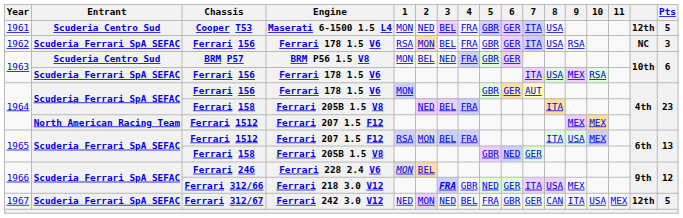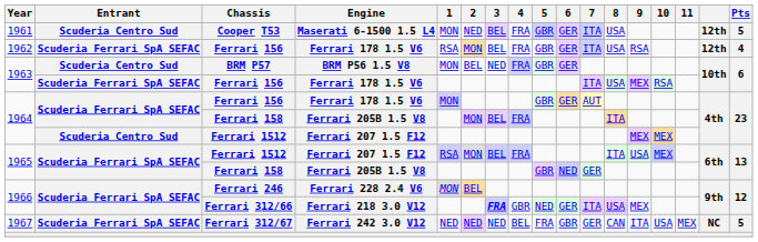 <table class="wikitable" style="text-align:center; font-size:90%">
 <tr>
 <th>Year</th>
 <th>Entrant</th>
 <th>Chassis</th>
 <th>Engine</th>
 <th>1</th>
 <th>2</th>
 <th>3</th>
 <th>4</th>
 <th>5</th>
 <th>6</th>
 <th>7</th>
 <th>8</th>
 <th>9</th>
 <th>10</th>
 <th>11</th>
 <th></th>
 <th><a href='#'>Pts</a></th>
 </tr>
 <tr>
 <td><a href='#'>1961</a></td>
 <th><a href='#'>Scuderia Centro Sud</a></th>
 <th><a href='#'>Cooper</a> <a href='#'>T53</a></th>
 <th><a href='#'>Maserati</a> 6-1500 1.5 <a href='#'>L4</a></th>
 <td><a href='#'>MON</a></td>
 <td><a href='#'>NED</a></td>
 <td style="background:#EFCFFF;"><a href='#'>BEL</a><br></td>
 <td><a href='#'>FRA</a></td>
 <td style="background:#CFCFFF;"><a href='#'>GBR</a><br></td>
 <td style="background:#EFCFFF;"><a href='#'>GER</a><br></td>
 <td style="background:#CFCFFF;"><a href='#'>ITA</a><br></td>
 <td><a href='#'>USA</a></td>
 <td></td>
 <td></td>
 <td></td>
 <th>12th</th>
 <th>5</th>
 </tr>
 <tr>
 <td><a href='#'>1962</a></td>
 <th><a href='#'>Scuderia Ferrari SpA SEFAC</a></th>
 <th><a href='#'>Ferrari</a> <a href='#'>156</a></th>
 <th><a href='#'>Ferrari</a> 178 1.5 <a href='#'>V6</a></th>
 <td><a href='#'>RSA</a></td>
 <td style="background:#FFDF9F;"><a href='#'>MON</a><br></td>
 <td><a href='#'>BEL</a></td>
 <td><a href='#'>FRA</a></td>
 <td><a href='#'>GBR</a></td>
 <td style="background:#EFCFFF;"><a href='#'>GER</a><br></td>
 <td style="background:#CFCFFF;"><a href='#'>ITA</a><br></td>
 <td><a href='#'>USA</a></td>
 <td><a href='#'>RSA</a></td>
 <td></td>
 <td></td>
-<th>NC</th>
-<th>3</th>
+<th>12th</th>
+<th>4</th>
 </tr>
 <tr>
 <td rowspan=2><a href='#'>1963</a></td>
 <th><a href='#'>Scuderia Centro Sud</a></th>
 <th><a href='#'>BRM</a> <a href='#'>P57</a></th>
 <th><a href='#'>BRM</a> P56 1.5 <a href='#'>V8</a></th>
 <td><a href='#'>MON</a></td>
 <td><a href='#'>BEL</a></td>
 <td><a href='#'>NED</a></td>
 <td style="background:#CFCFFF;"><a href='#'>FRA</a><br></td>
 <td style="background:#DFFFDF;"><a href='#'>GBR</a><br></td>
 <td style="background:#EFCFFF;"><a href='#'>GER</a><br></td>
 <td></td>
 <td></td>
 <td></td>
 <td></td>
 <td></td>
 <th rowspan=2>10th</th>
 <th rowspan=2>6</th>
 </tr>
 <tr>
 <th><a href='#'>Scuderia Ferrari SpA SEFAC</a></th>
 <th><a href='#'>Ferrari</a> <a href='#'>156</a></th>
 <th><a href='#'>Ferrari</a> 178 1.5 <a href='#'>V6</a></th>
 <td></td>
 <td></td>
 <td></td>
 <td></td>
 <td></td>
 <td></td>
 <td style="background:#EFCFFF;"><a href='#'>ITA</a><br></td>
 <td style="background:#DFFFDF;"><a href='#'>USA</a><br></td>
 <td style="background:#EFCFFF;"><a href='#'>MEX</a><br></td>
 <td style="background:#DFFFDF;"><a href='#'>RSA</a><br></td>
 <td></td>
 </tr>
 <tr>
 <td rowspan=3><a href='#'>1964</a></td>
 <th rowspan=2><a href='#'>Scuderia Ferrari SpA SEFAC</a></th>
 <th><a href='#'>Ferrari</a> <a href='#'>156</a></th>
 <th><a href='#'>Ferrari</a> 178 1.5 <a href='#'>V6</a></th>
 <td style="background:#CFCFFF;"><a href='#'>MON</a><br></td>
 <td></td>
 <td></td>
 <td></td>
 <td style="background:#DFFFDF;"><a href='#'>GBR</a><br></td>
 <td style="background:#FFDF9F;"><a href='#'>GER</a><br></td>
 <td style="background:#FFFFBF;"><a href='#'>AUT</a><br></td>
 <td></td>
 <td></td>
 <td></td>
 <td></td>
 <th rowspan=3>4th</th>
 <th rowspan=3>23</th>
 </tr>
 <tr>
 <th><a href='#'>Ferrari</a> <a href='#'>158</a></th>
 <th><a href='#'>Ferrari</a> 205B 1.5 <a href='#'>V8</a></th>
 <td></td>
-<td style="background:#EFCFFF;"><a href='#'>NED</a><br></td>
+<td style="background:#EFCFFF;"><a href='#'>MON</a><br></td>
 <td style="background:#EFCFFF;"><a href='#'>BEL</a><br></td>
 <td style="background:#CFCFFF;"><a href='#'>FRA</a><br></td>
 <td></td>
 <td></td>
 <td></td>
 <td style="background:#FFDF9F;"><a href='#'>ITA</a><br></td>
 <td></td>
 <td></td>
 <td></td>
 </tr>
 <tr>
-<th><a href='#'>North American Racing Team</a></th>
+<th><a href='#'>Scuderia Centro Sud</a></th>
 <th><a href='#'>Ferrari</a> <a href='#'>1512</a></th>
 <th><a href='#'>Ferrari</a> 207 1.5 <a href='#'>F12</a></th>
 <td></td>
 <td></td>
 <td></td>
 <td></td>
 <td></td>
 <td></td>
 <td></td>
 <td></td>
 <td style="background:#EFCFFF;"><a href='#'>MEX</a><br></td>
 <td style="background:#FFDF9F;"><a href='#'>MEX</a><br></td>
 <td></td>
 </tr>
 <tr>
 <td rowspan=2><a href='#'>1965</a></td>
 <th rowspan=2><a href='#'>Scuderia Ferrari SpA SEFAC</a></th>
 <th><a href='#'>Ferrari</a> <a href='#'>1512</a></th>
 <th><a href='#'>Ferrari</a> 207 1.5 <a href='#'>F12</a></th>
 <td style="background:#CFCFFF;"><a href='#'>RSA</a><br></td>
 <td style="background:#DFDFDF;"><a href='#'>MON</a><br></td>
 <td style="background:#CFCFFF;"><a href='#'>BEL</a><br></td>
 <td style="background:#CFCFFF;"><a href='#'>FRA</a><br></td>
 <td></td>
 <td></td>
 <td></td>
 <td style="background:#DFFFDF;"><a href='#'>ITA</a><br></td>
 <td style="background:#DFFFDF;"><a href='#'>USA</a><br></td>
 <td style="background:#CFCFFF;"><a href='#'>MEX</a><br></td>
 <td></td>
 <th rowspan=2>6th</th>
 <th rowspan=2>13</th>
 </tr>
 <tr>
 <th><a href='#'>Ferrari</a> <a href='#'>158</a></th>
 <th><a href='#'>Ferrari</a> 205B 1.5 <a href='#'>V8</a></th>
 <td></td>
 <td></td>
 <td></td>
 <td></td>
 <td style="background:#EFCFFF;"><a href='#'>GBR</a><br></td>
 <td style="background:#CFCFFF;"><a href='#'>NED</a><br></td>
 <td style="background:#DFFFDF;"><a href='#'>GER</a><br></td>
 <td></td>
 <td></td>
 <td></td>
 <td></td>
 </tr>
 <tr>
 <td rowspan=2><a href='#'>1966</a></td>
 <th rowspan=2><a href='#'>Scuderia Ferrari SpA SEFAC</a></th>
 <th><a href='#'>Ferrari</a> <a href='#'>246</a></th>
 <th><a href='#'>Ferrari</a> 228 2.4 <a href='#'>V6</a></th>
 <td style="background:#DFDFDF;"><em><a href='#'>MON</a></em><br></td>
 <td style="background:#FFDF9F;"><a href='#'>BEL</a><br></td>
 <td></td>
 <td></td>
 <td></td>
 <td></td>
 <td></td>
 <td></td>
 <td></td>
 <td></td>
 <td></td>
 <th rowspan=2>9th</th>
 <th rowspan=2>12</th>
 </tr>
 <tr>
 <th><a href='#'>Ferrari</a> <a href='#'>312/66</a></th>
 <th><a href='#'>Ferrari</a> 218 3.0 <a href='#'>V12</a></th>
 <td></td>
 <td></td>
 <td style="background:#CFCFFF;"><strong><em><a href='#'>FRA</a></em></strong><br></td>
 <td><a href='#'>GBR</a></td>
 <td style="background:#DFFFDF;"><a href='#'>NED</a><br></td>
 <td style="background:#DFFFDF;"><a href='#'>GER</a><br></td>
 <td style="background:#EFCFFF;"><a href='#'>ITA</a><br></td>
 <td style="background:#EFCFFF;"><a href='#'>USA</a><br></td>
 <td><a href='#'>MEX</a></td>
 <td></td>
 <td></td>
 </tr>
 <tr>
 <td><a href='#'>1967</a></td>
 <th><a href='#'>Scuderia Ferrari SpA SEFAC</a></th>
 <th><a href='#'>Ferrari</a> <a href='#'>312/67</a></th>
 <th><a href='#'>Ferrari</a> 242 3.0 <a href='#'>V12</a></th>
 <td><a href='#'>NED</a></td>
-<td style="background:#EFCFFF;"><a href='#'>MON</a><br></td>
+<td style="background:#EFCFFF;"><a href='#'>NED</a><br></td>
 <td><a href='#'>NED</a></td>
 <td><a href='#'>BEL</a></td>
 <td><a href='#'>FRA</a></td>
 <td><a href='#'>GBR</a></td>
 <td><a href='#'>GER</a></td>
 <td><a href='#'>CAN</a></td>
 <td><a href='#'>ITA</a></td>
 <td><a href='#'>USA</a></td>
 <td><a href='#'>MEX</a></td>
-<th>12th</th>
+<th>NC</th>
 <th>5</th>
 </tr>
 <tr>
 <th colspan=18></th>
 </tr>
 </table>
